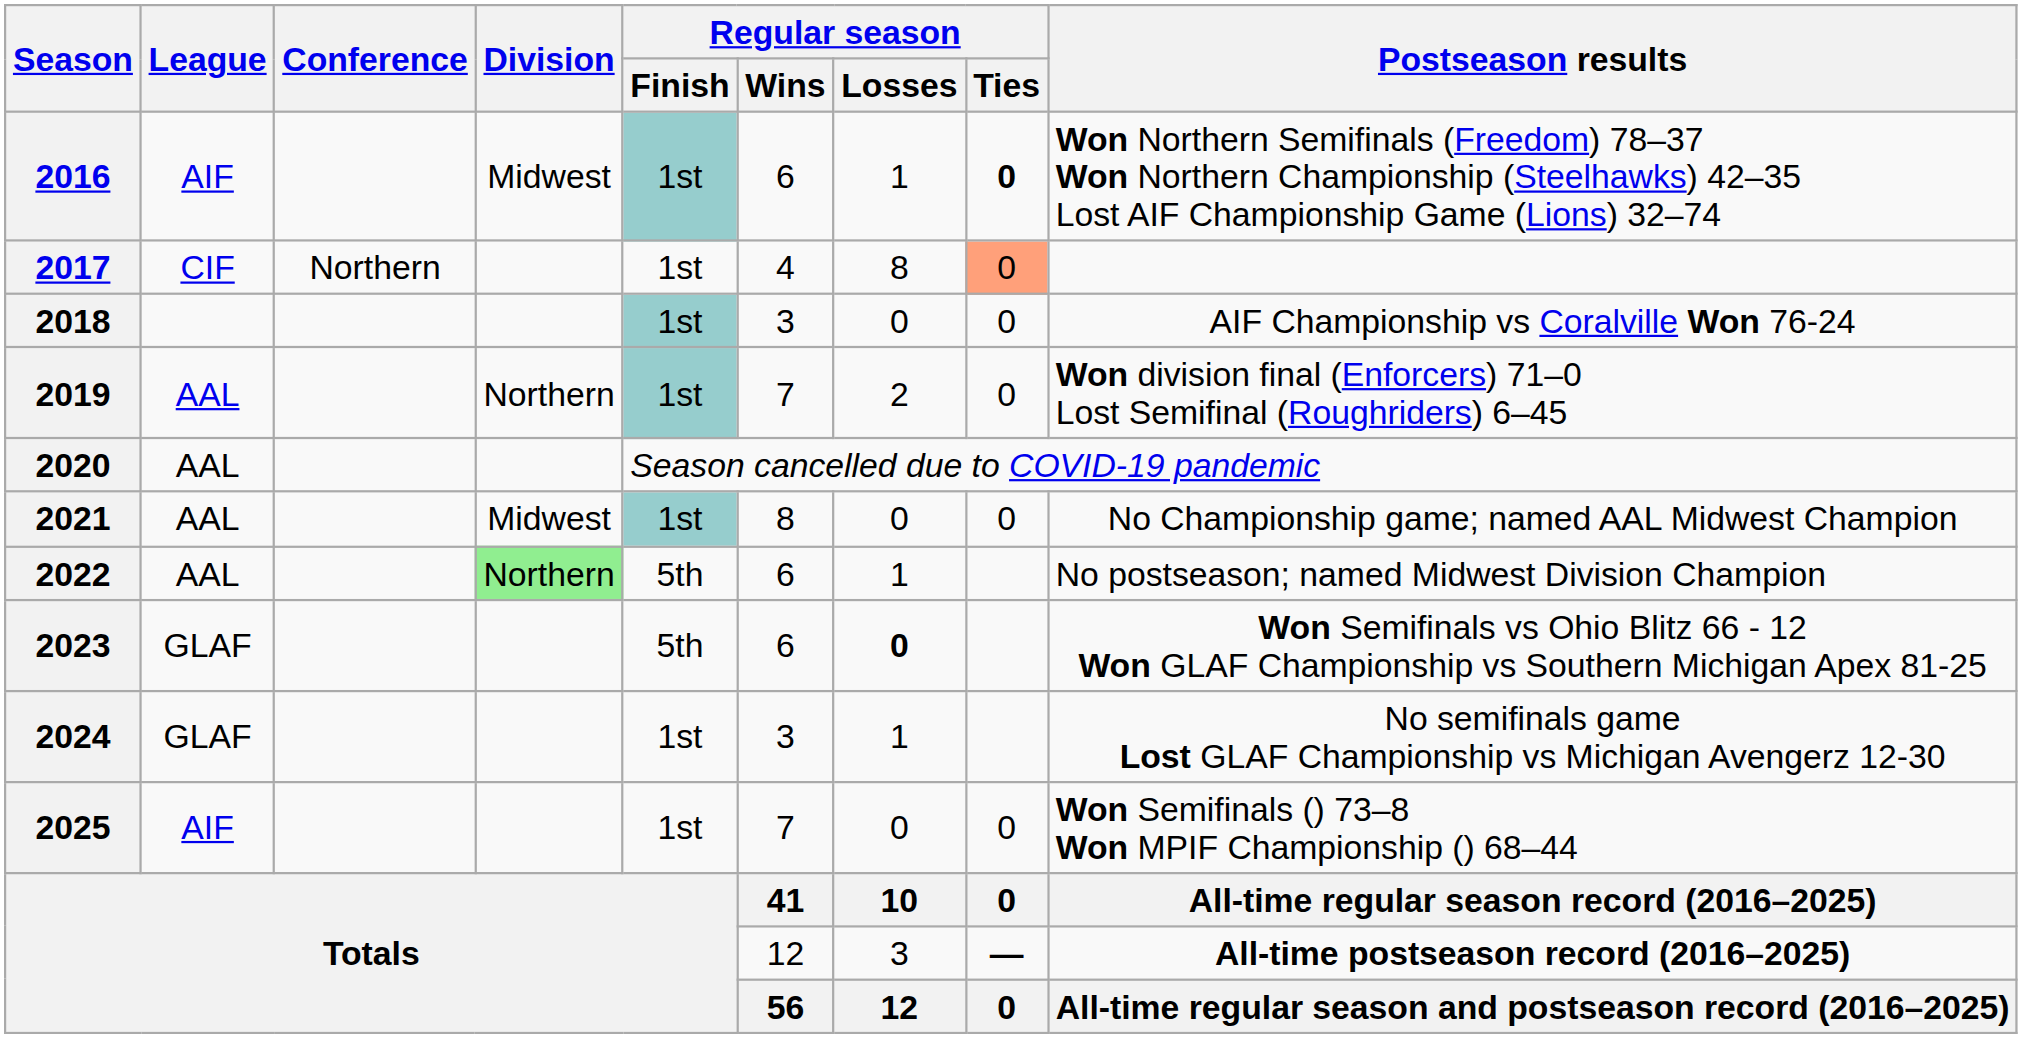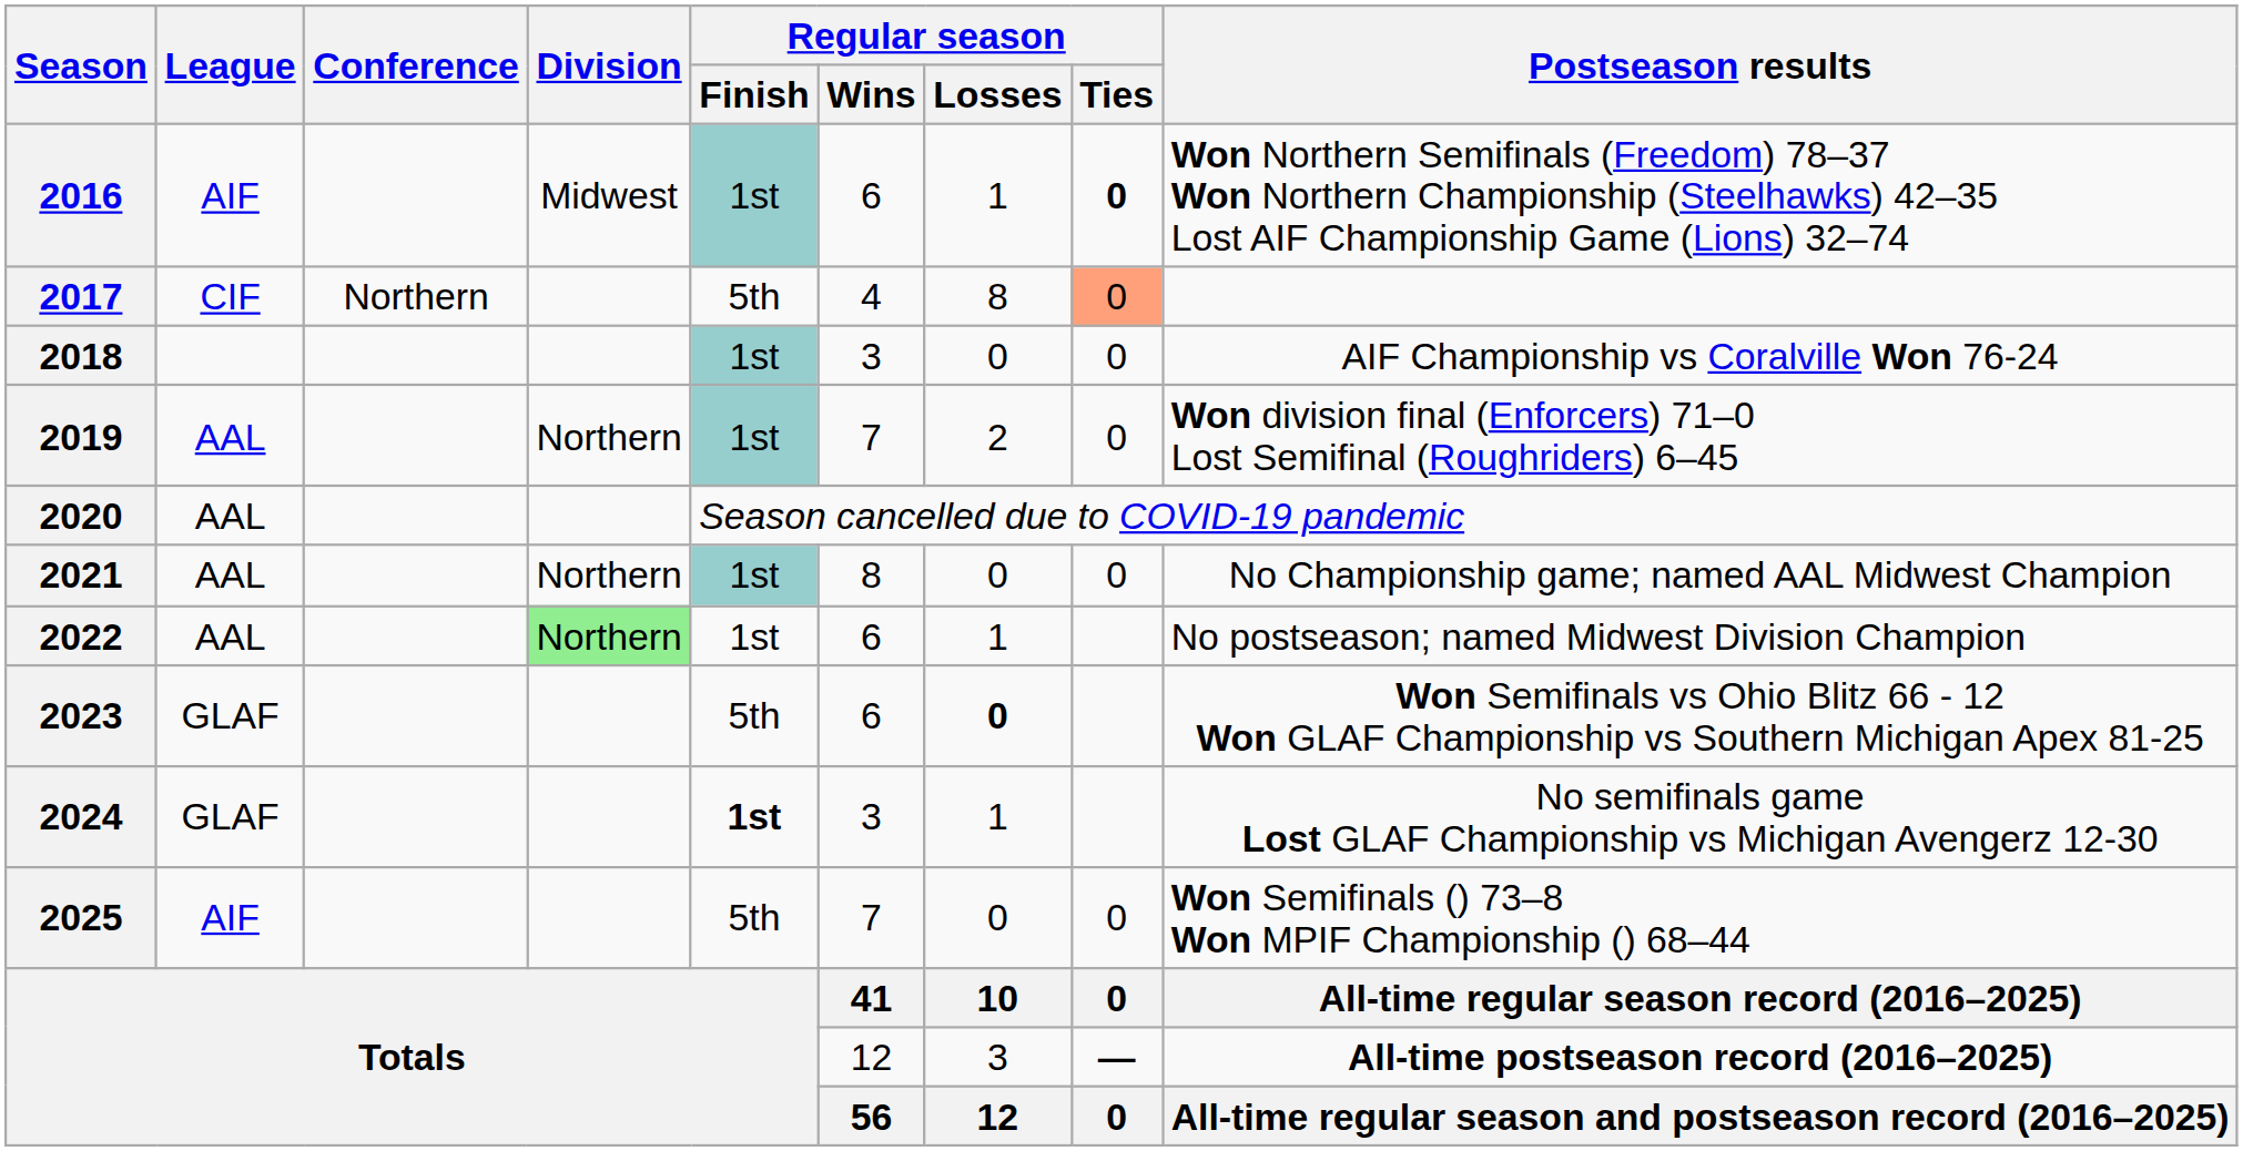 <table class="wikitable" style="text-align:center; font-size: 95%;">
 <tr>
 <th rowspan="2"><a href='#'>Season</a></th>
 <th rowspan="2"><a href='#'>League</a></th>
 <th rowspan="2"><a href='#'>Conference</a></th>
 <th rowspan="2"><a href='#'>Division</a></th>
 <th colspan="4"><a href='#'>Regular season</a></th>
 <th rowspan="2"><a href='#'>Postseason</a> results</th>
 </tr>
 <tr>
 <th>Finish</th>
 <th>Wins</th>
 <th>Losses</th>
 <th>Ties</th>
 </tr>
 <tr>
 <th><a href='#'>2016</a></th>
 <td><a href='#'>AIF</a></td>
 <td></td>
 <td>Midwest</td>
 <td bgcolor=#96cdcd>1st</td>
 <td>6</td>
 <td>1</td>
 <td><strong>0</strong></td>
 <td style="text-align:left"><strong>Won</strong> Northern Semifinals (<a href='#'>Freedom</a>) 78–37<br><strong>Won</strong> Northern Championship (<a href='#'>Steelhawks</a>) 42–35<br>Lost AIF Championship Game (<a href='#'>Lions</a>) 32–74</td>
 </tr>
 <tr>
 <th><a href='#'>2017</a></th>
 <td><a href='#'>CIF</a></td>
 <td>Northern</td>
 <td></td>
-<td>1st</td>
+<td>5th</td>
 <td>4</td>
 <td>8</td>
 <td style="background: lightsalmon;">0</td>
 <td></td>
 </tr>
 <tr>
 <th>2018</th>
 <td></td>
 <td></td>
 <td></td>
 <td bgcolor=#96cdcd>1st</td>
 <td>3</td>
 <td>0</td>
 <td>0</td>
 <td>AIF Championship vs <a href='#'>Coralville</a> <strong>Won</strong> 76-24</td>
 </tr>
 <tr>
 <th>2019</th>
 <td><a href='#'>AAL</a></td>
 <td></td>
 <td>Northern</td>
 <td bgcolor=#96cdcd>1st</td>
 <td>7</td>
 <td>2</td>
 <td>0</td>
 <td style="text-align:left"><strong>Won</strong> division final (<a href='#'>Enforcers</a>) 71–0<br>Lost Semifinal (<a href='#'>Roughriders</a>) 6–45</td>
 </tr>
 <tr>
 <th>2020</th>
 <td>AAL</td>
 <td></td>
 <td></td>
 <td colspan=5; align=left><em>Season cancelled due to <a href='#'>COVID-19 pandemic</a></em></td>
 </tr>
 <tr>
 <th>2021</th>
 <td>AAL</td>
 <td></td>
-<td>Midwest</td>
+<td>Northern</td>
 <td bgcolor=#96cdcd>1st</td>
 <td>8</td>
 <td>0</td>
 <td>0</td>
 <td>No Championship game; named AAL Midwest Champion</td>
 </tr>
 <tr>
 <th>2022</th>
 <td>AAL</td>
 <td></td>
 <td style="background: lightgreen;">Northern</td>
-<td>5th</td>
+<td>1st</td>
 <td>6</td>
 <td>1</td>
 <td></td>
 <td style="text-align:left">No postseason; named Midwest Division Champion</td>
 </tr>
 <tr>
 <th>2023</th>
 <td>GLAF</td>
 <td></td>
 <td></td>
 <td>5th</td>
 <td>6</td>
 <td><strong>0</strong></td>
 <td></td>
 <td><strong>Won</strong> Semifinals vs Ohio Blitz 66 - 12<br><strong>Won</strong> GLAF Championship vs Southern Michigan Apex 81-25</td>
 </tr>
 <tr>
 <th>2024</th>
 <td>GLAF</td>
 <td></td>
 <td></td>
-<td>1st</td>
+<td><strong>1st</strong></td>
 <td>3</td>
 <td>1</td>
 <td></td>
 <td>No semifinals game<br><strong>Lost</strong> GLAF Championship vs Michigan Avengerz 12-30</td>
 </tr>
 <tr>
 <th>2025</th>
 <td><a href='#'>AIF</a></td>
 <td></td>
 <td></td>
-<td>1st</td>
+<td>5th</td>
 <td>7</td>
 <td>0</td>
 <td>0</td>
 <td style="text-align:left"><strong>Won</strong> Semifinals () 73–8<br><strong>Won</strong> MPIF Championship () 68–44</td>
 </tr>
 <tr>
 <th colspan="5" rowspan="3">Totals</th>
 <th>41</th>
 <th>10</th>
 <th>0</th>
 <th>All-time regular season record (2016–2025)</th>
 </tr>
 <tr>
 <td>12</td>
 <td>3</td>
 <td><strong>—</strong></td>
 <td><strong>All-time postseason record (2016–2025)</strong></td>
 </tr>
 <tr>
 <th>56</th>
 <th>12</th>
 <th>0</th>
 <th><strong>All-time regular season and postseason record (2016–2025)</strong></th>
 </tr>
 </table>
